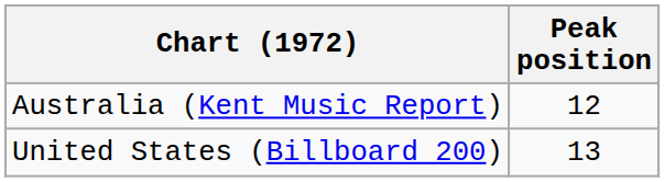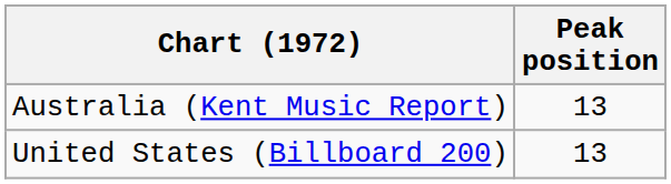 <table class="wikitable">
 <tr>
 <th>Chart (1972)</th>
 <th>Peak<br>position</th>
 </tr>
 <tr>
 <td>Australia (<a href='#'>Kent Music Report</a>)</td>
-<td style="text-align:center;">12</td>
+<td style="text-align:center;">13</td>
 </tr>
 <tr>
 <td>United States (<a href='#'>Billboard 200</a>)</td>
 <td style="text-align:center;">13</td>
 </tr>
 </table>
